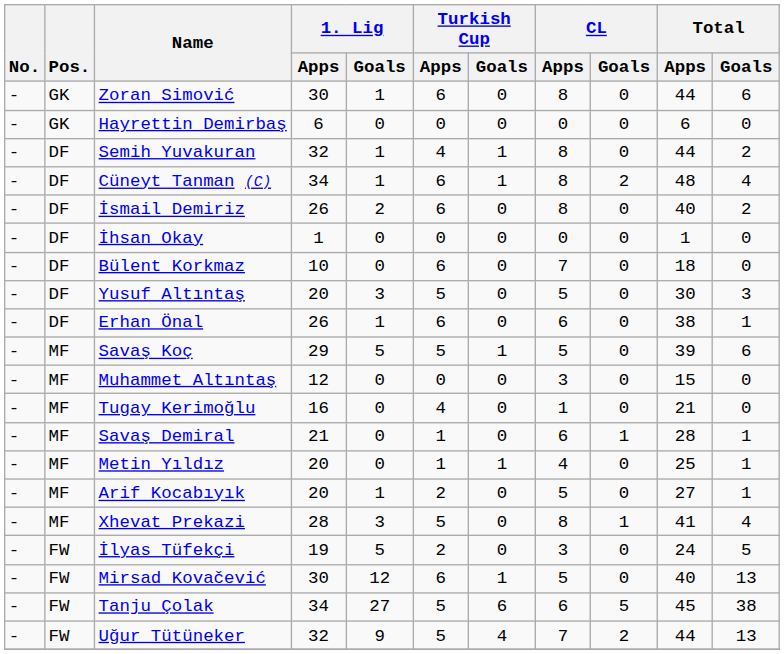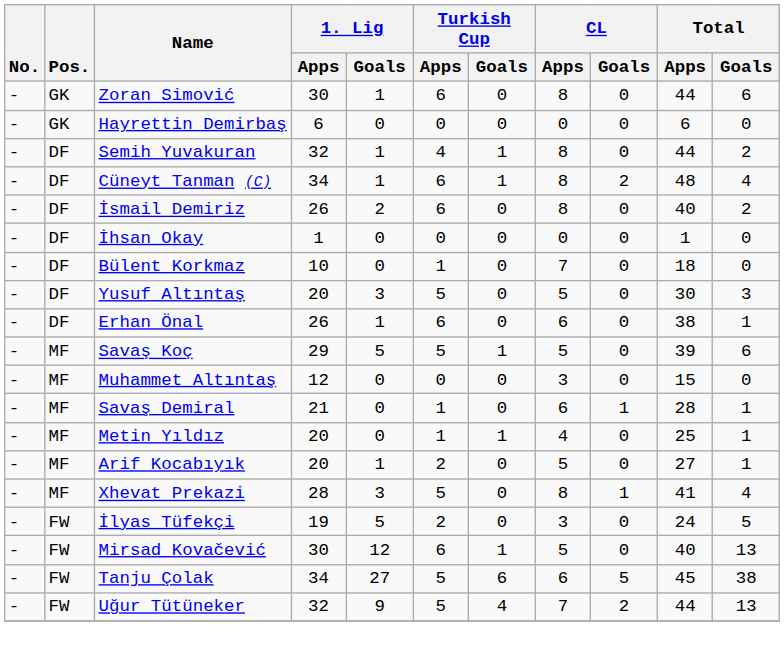 <table class="wikitable" style="text-align:center">
 <tr>
 <th rowspan="2" valign="bottom">No.</th>
 <th rowspan="2" valign="bottom">Pos.</th>
 <th rowspan="2">Name</th>
 <th colspan="2" width="85"><a href='#'>1. Lig</a></th>
 <th colspan="2" width="85"><a href='#'>Turkish Cup</a></th>
 <th colspan="2" width="85"><a href='#'>CL</a></th>
 <th colspan="2" width="85">Total</th>
 </tr>
 <tr>
 <th>Apps</th>
 <th>Goals</th>
 <th>Apps</th>
 <th>Goals</th>
 <th>Apps</th>
 <th>Goals</th>
 <th>Apps</th>
 <th>Goals</th>
 </tr>
 <tr>
 <td align="left">-</td>
 <td align="left">GK</td>
 <td align="left"> <a href='#'>Zoran Simović</a></td>
 <td>30</td>
 <td>1</td>
 <td>6</td>
 <td>0</td>
 <td>8</td>
 <td>0</td>
 <td>44</td>
 <td>6</td>
 </tr>
 <tr>
 <td align="left">-</td>
 <td align="left">GK</td>
 <td align="left"> <a href='#'>Hayrettin Demirbaş</a></td>
 <td>6</td>
 <td>0</td>
 <td>0</td>
 <td>0</td>
 <td>0</td>
 <td>0</td>
 <td>6</td>
 <td>0</td>
 </tr>
 <tr>
 <td align="left">-</td>
 <td align="left">DF</td>
 <td align="left"> <a href='#'>Semih Yuvakuran</a></td>
 <td>32</td>
 <td>1</td>
 <td>4</td>
 <td>1</td>
 <td>8</td>
 <td>0</td>
 <td>44</td>
 <td>2</td>
 </tr>
 <tr>
 <td align="left">-</td>
 <td align="left">DF</td>
 <td align="left"> <a href='#'>Cüneyt Tanman</a> <small><em><a href='#'>(C)</a></em></small></td>
 <td>34</td>
 <td>1</td>
 <td>6</td>
 <td>1</td>
 <td>8</td>
 <td>2</td>
 <td>48</td>
 <td>4</td>
 </tr>
 <tr>
 <td align="left">-</td>
 <td align="left">DF</td>
 <td align="left"> <a href='#'>İsmail Demiriz</a></td>
 <td>26</td>
 <td>2</td>
 <td>6</td>
 <td>0</td>
 <td>8</td>
 <td>0</td>
 <td>40</td>
 <td>2</td>
 </tr>
 <tr>
 <td align="left">-</td>
 <td align="left">DF</td>
 <td align="left"> <a href='#'>İhsan Okay</a></td>
 <td>1</td>
 <td>0</td>
 <td>0</td>
 <td>0</td>
 <td>0</td>
 <td>0</td>
 <td>1</td>
 <td>0</td>
 </tr>
 <tr>
 <td align="left">-</td>
 <td align="left">DF</td>
 <td align="left"> <a href='#'>Bülent Korkmaz</a></td>
 <td>10</td>
 <td>0</td>
-<td>6</td>
+<td>1</td>
 <td>0</td>
 <td>7</td>
 <td>0</td>
 <td>18</td>
 <td>0</td>
 </tr>
 <tr>
 <td align="left">-</td>
 <td align="left">DF</td>
 <td align="left"> <a href='#'>Yusuf Altıntaş</a></td>
 <td>20</td>
 <td>3</td>
 <td>5</td>
 <td>0</td>
 <td>5</td>
 <td>0</td>
 <td>30</td>
 <td>3</td>
 </tr>
 <tr>
 <td align="left">-</td>
 <td align="left">DF</td>
 <td align="left"> <a href='#'>Erhan Önal</a></td>
 <td>26</td>
 <td>1</td>
 <td>6</td>
 <td>0</td>
 <td>6</td>
 <td>0</td>
 <td>38</td>
 <td>1</td>
 </tr>
 <tr>
 <td align="left">-</td>
 <td align="left">MF</td>
 <td align="left"> <a href='#'>Savaş Koç</a></td>
 <td>29</td>
 <td>5</td>
 <td>5</td>
 <td>1</td>
 <td>5</td>
 <td>0</td>
 <td>39</td>
 <td>6</td>
 </tr>
 <tr>
 <td align="left">-</td>
 <td align="left">MF</td>
 <td align="left"> <a href='#'>Muhammet Altıntaş</a></td>
 <td>12</td>
 <td>0</td>
 <td>0</td>
 <td>0</td>
 <td>3</td>
 <td>0</td>
 <td>15</td>
-<td>0</td>
-</tr>
-<tr>
-<td align="left">-</td>
-<td align="left">MF</td>
-<td align="left"> <a href='#'>Tugay Kerimoğlu</a></td>
-<td>16</td>
-<td>0</td>
-<td>4</td>
-<td>0</td>
-<td>1</td>
-<td>0</td>
-<td>21</td>
 <td>0</td>
 </tr>
 <tr>
 <td align="left">-</td>
 <td align="left">MF</td>
 <td align="left"> <a href='#'>Savaş Demiral</a></td>
 <td>21</td>
 <td>0</td>
 <td>1</td>
 <td>0</td>
 <td>6</td>
 <td>1</td>
 <td>28</td>
 <td>1</td>
 </tr>
 <tr>
 <td align="left">-</td>
 <td align="left">MF</td>
 <td align="left"> <a href='#'>Metin Yıldız</a></td>
 <td>20</td>
 <td>0</td>
 <td>1</td>
 <td>1</td>
 <td>4</td>
 <td>0</td>
 <td>25</td>
 <td>1</td>
 </tr>
 <tr>
 <td align="left">-</td>
 <td align="left">MF</td>
 <td align="left"> <a href='#'>Arif Kocabıyık</a></td>
 <td>20</td>
 <td>1</td>
 <td>2</td>
 <td>0</td>
 <td>5</td>
 <td>0</td>
 <td>27</td>
 <td>1</td>
 </tr>
 <tr>
 <td align="left">-</td>
 <td align="left">MF</td>
 <td align="left"> <a href='#'>Xhevat Prekazi</a></td>
 <td>28</td>
 <td>3</td>
 <td>5</td>
 <td>0</td>
 <td>8</td>
 <td>1</td>
 <td>41</td>
 <td>4</td>
 </tr>
 <tr>
 <td align="left">-</td>
 <td align="left">FW</td>
 <td align="left"> <a href='#'>İlyas Tüfekçi</a></td>
 <td>19</td>
 <td>5</td>
 <td>2</td>
 <td>0</td>
 <td>3</td>
 <td>0</td>
 <td>24</td>
 <td>5</td>
 </tr>
 <tr>
 <td align="left">-</td>
 <td align="left">FW</td>
 <td align="left"> <a href='#'>Mirsad Kovačević</a></td>
 <td>30</td>
 <td>12</td>
 <td>6</td>
 <td>1</td>
 <td>5</td>
 <td>0</td>
 <td>40</td>
 <td>13</td>
 </tr>
 <tr>
 <td align="left">-</td>
 <td align="left">FW</td>
 <td align="left"> <a href='#'>Tanju Çolak</a></td>
 <td>34</td>
 <td>27</td>
 <td>5</td>
 <td>6</td>
 <td>6</td>
 <td>5</td>
 <td>45</td>
 <td>38</td>
 </tr>
 <tr>
 <td align="left">-</td>
 <td align="left">FW</td>
 <td align="left"> <a href='#'>Uğur Tütüneker</a></td>
 <td>32</td>
 <td>9</td>
 <td>5</td>
 <td>4</td>
 <td>7</td>
 <td>2</td>
 <td>44</td>
 <td>13</td>
 </tr>
 <tr>
 </tr>
 </table>
